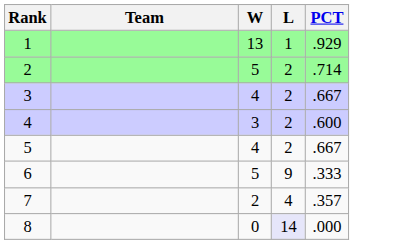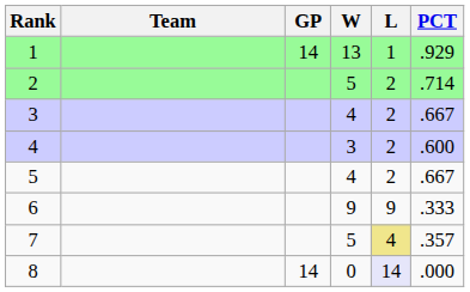 <table class="wikitable" style="text-align:center">
 <tr>
 <th>Rank</th>
 <th style="width:175px;">Team</th>
+<th width=30px>GP</th>
 <th width=25px>W</th>
 <th width=25px>L</th>
 <th width=35px><a href='#'>PCT</a></th>
 </tr>
 <tr style="background:#98fb98;">
 <td>1</td>
 <td style="text-align:left;"></td>
+<td>14</td>
 <td>13</td>
 <td>1</td>
 <td>.929</td>
 </tr>
 <tr style="background:#98fb98;">
 <td>2</td>
 <td style="text-align:left;"></td>
+<td></td>
 <td>5</td>
 <td>2</td>
 <td>.714</td>
 </tr>
 <tr style="background:#ccf;">
 <td>3</td>
 <td style="text-align:left;"></td>
+<td></td>
 <td>4</td>
 <td>2</td>
 <td>.667</td>
 </tr>
 <tr style="background:#ccf;">
 <td>4</td>
 <td style="text-align:left;"></td>
+<td></td>
 <td>3</td>
 <td>2</td>
 <td>.600</td>
 </tr>
 <tr>
 <td>5</td>
 <td style="text-align:left;"></td>
+<td></td>
 <td>4</td>
 <td>2</td>
 <td>.667</td>
 </tr>
 <tr>
 <td>6</td>
 <td style="text-align:left;"></td>
-<td>5</td>
+<td></td>
+<td>9</td>
 <td>9</td>
 <td>.333</td>
 </tr>
 <tr>
 <td>7</td>
 <td style="text-align:left;"></td>
-<td>2</td>
-<td>4</td>
+<td></td>
+<td>5</td>
+<td style="background: khaki;">4</td>
 <td>.357</td>
 </tr>
 <tr>
 <td>8</td>
 <td style="text-align:left;"></td>
+<td>14</td>
 <td>0</td>
 <td style="background: lavender;">14</td>
 <td>.000</td>
 </tr>
 </table>
